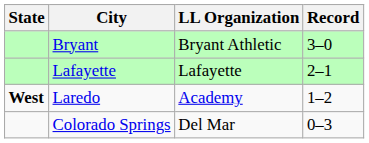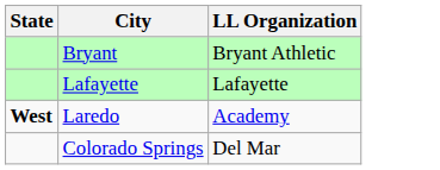 <table class="wikitable">
 <tr>
 <th>State</th>
 <th>City</th>
 <th>LL Organization</th>
-<th>Record</th>
 </tr>
 <tr bgcolor=#bbffbb>
 <td><strong></strong></td>
 <td><a href='#'>Bryant</a></td>
 <td>Bryant Athletic</td>
-<td>3–0</td>
 </tr>
 <tr bgcolor=#bbffbb>
 <td><strong></strong></td>
 <td><a href='#'>Lafayette</a></td>
 <td>Lafayette</td>
-<td>2–1</td>
 </tr>
 <tr>
 <td><strong> West</strong></td>
 <td><a href='#'>Laredo</a></td>
 <td><a href='#'>Academy</a></td>
-<td>1–2</td>
 </tr>
 <tr>
 <td><strong></strong></td>
 <td><a href='#'>Colorado Springs</a></td>
 <td>Del Mar</td>
-<td>0–3</td>
 </tr>
 </table>
